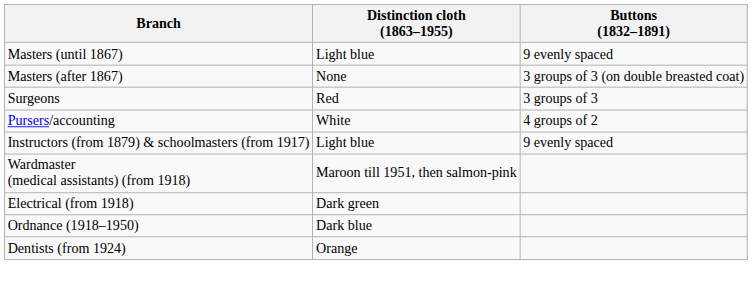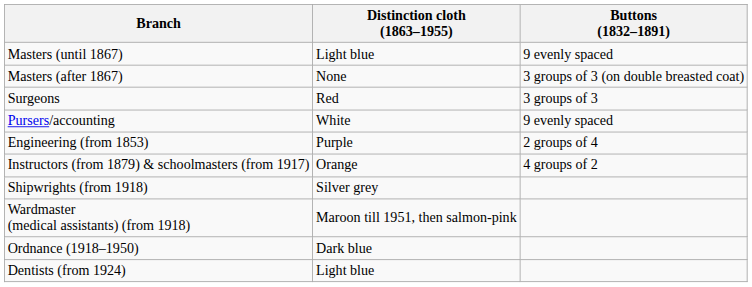 <table class=wikitable>
 <tr>
 <th>Branch</th>
 <th>Distinction cloth<br>(1863–1955)</th>
 <th>Buttons<br>(1832–1891)</th>
 </tr>
 <tr>
 <td>Masters (until 1867)</td>
 <td>Light blue</td>
 <td>9 evenly spaced</td>
 </tr>
 <tr>
 <td>Masters (after 1867)</td>
 <td>None</td>
 <td>3 groups of 3 (on double breasted coat)</td>
 </tr>
 <tr>
 <td>Surgeons</td>
 <td>Red</td>
 <td>3 groups of 3</td>
 </tr>
 <tr>
 <td><a href='#'>Pursers</a>/accounting</td>
 <td>White</td>
+<td>9 evenly spaced</td>
+</tr>
+<tr>
+<td>Engineering (from 1853)</td>
+<td>Purple</td>
+<td>2 groups of 4</td>
+</tr>
+<tr>
+<td>Instructors (from 1879) & schoolmasters (from 1917)</td>
+<td>Orange</td>
 <td>4 groups of 2</td>
 </tr>
 <tr>
-<td>Instructors (from 1879) & schoolmasters (from 1917)</td>
-<td>Light blue</td>
-<td>9 evenly spaced</td>
+<td>Shipwrights (from 1918)</td>
+<td>Silver grey</td>
+<td></td>
 </tr>
 <tr>
 <td>Wardmaster<br>(medical assistants) (from 1918)</td>
 <td>Maroon till 1951, then salmon-pink</td>
-<td></td>
-</tr>
-<tr>
-<td>Electrical (from 1918)</td>
-<td>Dark green</td>
 <td></td>
 </tr>
 <tr>
 <td>Ordnance (1918–1950)</td>
 <td>Dark blue</td>
 <td></td>
 </tr>
 <tr>
 <td>Dentists (from 1924)</td>
-<td>Orange</td>
+<td>Light blue</td>
 <td></td>
 </tr>
 </table>
